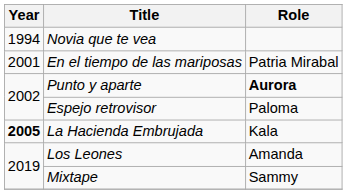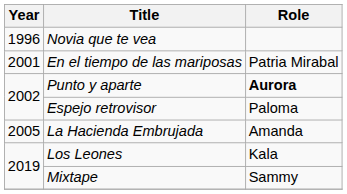 <table class="wikitable sortable">
 <tr>
 <th>Year</th>
 <th>Title</th>
 <th>Role</th>
 </tr>
 <tr>
-<td>1994</td>
+<td>1996</td>
 <td><em>Novia que te vea</em></td>
 <td></td>
 </tr>
 <tr>
 <td>2001</td>
 <td><em>En el tiempo de las mariposas</em></td>
 <td>Patria Mirabal</td>
 </tr>
 <tr>
 <td rowspan="2">2002</td>
 <td><em>Punto y aparte</em></td>
 <td><strong>Aurora</strong></td>
 </tr>
 <tr>
 <td><em>Espejo retrovisor</em></td>
 <td>Paloma</td>
 </tr>
 <tr>
-<td><strong>2005</strong></td>
+<td>2005</td>
 <td><em>La Hacienda Embrujada</em></td>
-<td>Kala</td>
+<td>Amanda</td>
 </tr>
 <tr>
 <td rowspan="2">2019</td>
 <td><em>Los Leones</em></td>
-<td>Amanda</td>
+<td>Kala</td>
 </tr>
 <tr>
 <td><em>Mixtape</em></td>
 <td>Sammy</td>
 </tr>
 <tr>
 </tr>
 </table>
